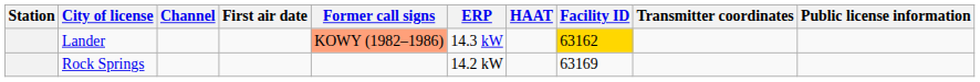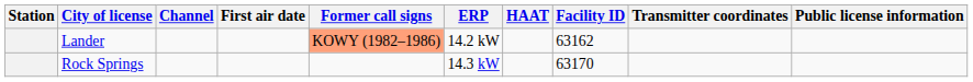 <table class="wikitable">
 <tr>
 <th scope = "col">Station</th>
 <th scope = "col"><a href='#'>City of license</a></th>
 <th scope = "col"><a href='#'>Channel</a></th>
 <th scope = "col">First air date</th>
 <th scope = "col"><a href='#'>Former call signs</a></th>
 <th scope = "col"><a href='#'>ERP</a></th>
 <th scope = "col"><a href='#'>HAAT</a></th>
 <th scope = "col"><a href='#'>Facility ID</a></th>
 <th scope = "col">Transmitter coordinates</th>
 <th scope = "col">Public license information</th>
 </tr>
 <tr style="vertical-align: top; text-align: left;">
 <th scope = "row"></th>
 <td><a href='#'>Lander</a></td>
 <td></td>
 <td></td>
 <td style="background: lightsalmon;">KOWY (1982–1986)</td>
-<td>14.3 <a href='#'>kW</a></td>
+<td>14.2 kW</td>
 <td></td>
-<td style="background: gold;">63162</td>
+<td>63162</td>
 <td></td>
 <td></td>
 </tr>
 <tr style="vertical-align: top; text-align: left;">
 <th scope = "row"></th>
 <td><a href='#'>Rock Springs</a></td>
 <td></td>
 <td></td>
 <td></td>
-<td>14.2 kW</td>
+<td>14.3 <a href='#'>kW</a></td>
 <td></td>
-<td>63169</td>
+<td>63170</td>
 <td></td>
 <td></td>
 </tr>
 </table>
